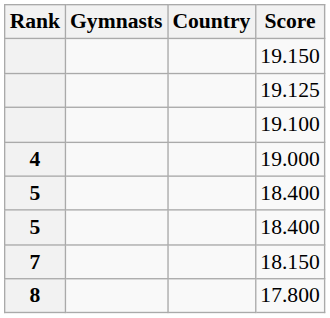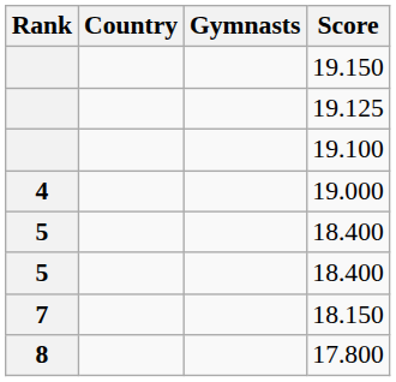 <table class="wikitable sortable">
 <tr>
 <th>Rank</th>
+<th>Country</th>
 <th>Gymnasts</th>
-<th>Country</th>
 <th>Score</th>
 </tr>
 <tr>
 <th></th>
 <td></td>
 <td></td>
 <td>19.150</td>
 </tr>
 <tr>
 <th></th>
 <td></td>
 <td></td>
 <td>19.125</td>
 </tr>
 <tr>
 <th></th>
 <td></td>
 <td></td>
 <td>19.100</td>
 </tr>
 <tr>
 <th>4</th>
 <td></td>
 <td></td>
 <td>19.000</td>
 </tr>
 <tr>
 <th>5</th>
 <td></td>
 <td></td>
 <td>18.400</td>
 </tr>
 <tr>
 <th>5</th>
 <td></td>
 <td></td>
 <td>18.400</td>
 </tr>
 <tr>
 <th>7</th>
 <td></td>
 <td></td>
 <td>18.150</td>
 </tr>
 <tr>
 <th>8</th>
 <td></td>
 <td></td>
 <td>17.800</td>
 </tr>
 </table>
